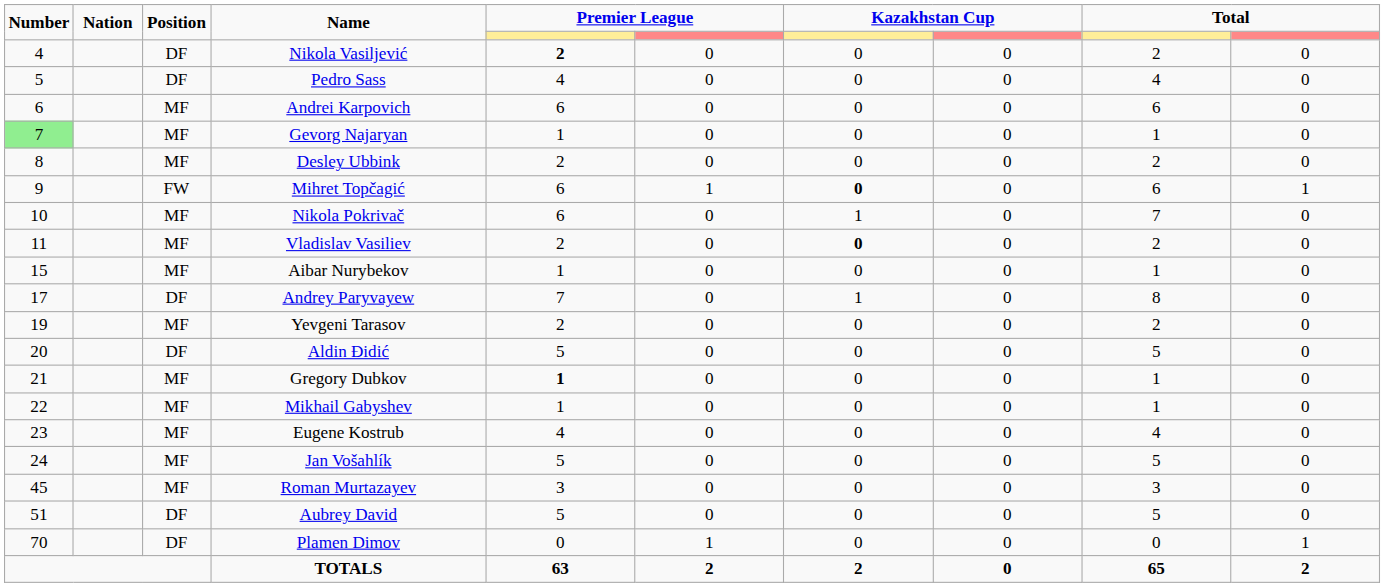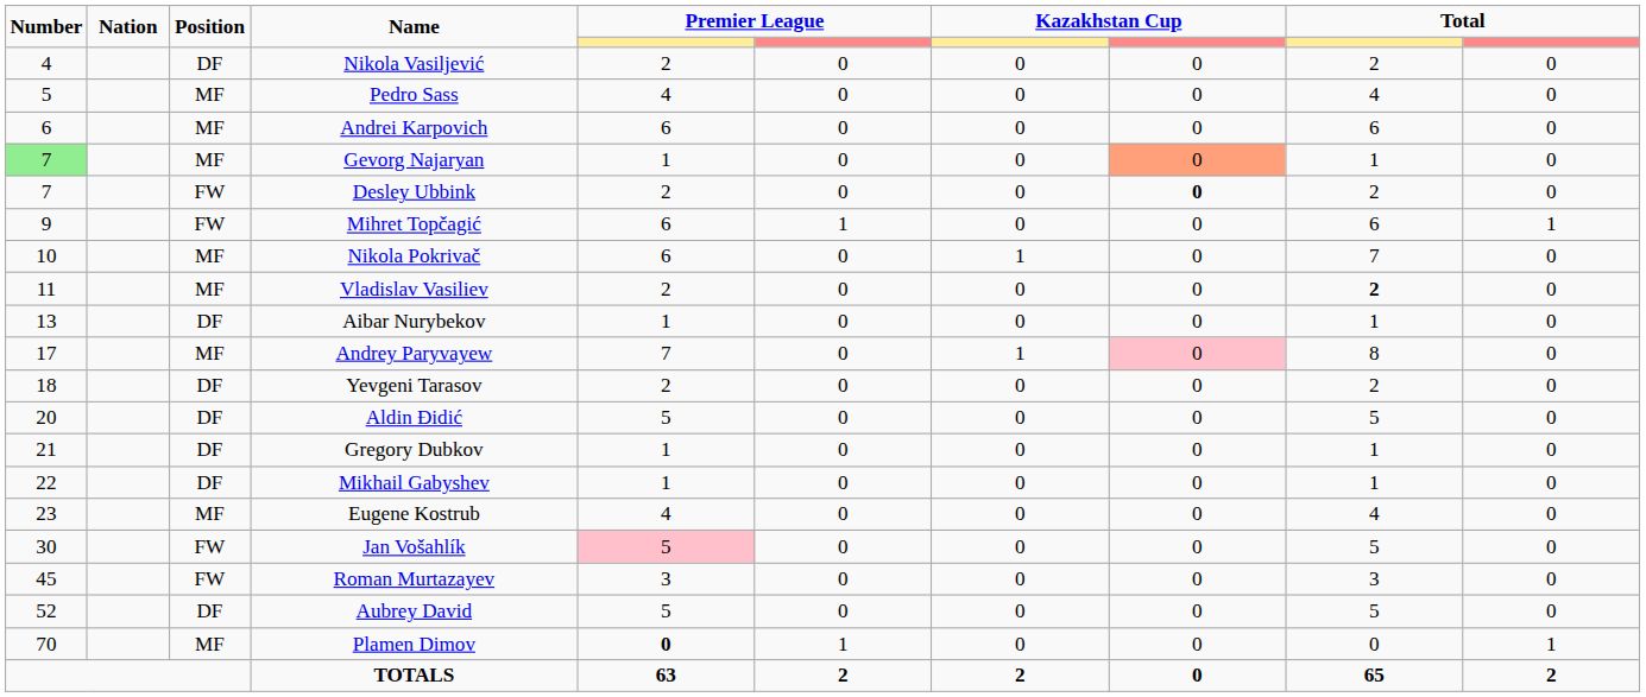 <table class="wikitable" style="text-align:center;">
 <tr>
 <td rowspan="2"  style="width:5%; text-align:center;"><strong>Number</strong></td>
 <td rowspan="2"  style="width:5%; text-align:center;"><strong>Nation</strong></td>
 <td rowspan="2"  style="width:5%; text-align:center;"><strong>Position</strong></td>
 <td rowspan="2"  style="width:20%; text-align:center;"><strong>Name</strong></td>
 <td colspan="2" style="text-align:center;"><strong><a href='#'>Premier League</a></strong></td>
 <td colspan="2" style="text-align:center;"><strong><a href='#'>Kazakhstan Cup</a></strong></td>
 <td colspan="2" style="text-align:center;"><strong>Total</strong></td>
 </tr>
 <tr>
 <th style="width:60px; background:#fe9;"></th>
 <th style="width:60px; background:#ff8888;"></th>
 <th style="width:60px; background:#fe9;"></th>
 <th style="width:60px; background:#ff8888;"></th>
 <th style="width:60px; background:#fe9;"></th>
 <th style="width:60px; background:#ff8888;"></th>
 </tr>
 <tr>
 <td>4</td>
 <td></td>
 <td>DF</td>
 <td><a href='#'>Nikola Vasiljević</a></td>
-<td><strong>2</strong></td>
+<td>2</td>
 <td>0</td>
 <td>0</td>
 <td>0</td>
 <td>2</td>
 <td>0</td>
 </tr>
 <tr>
 <td>5</td>
 <td></td>
-<td>DF</td>
+<td>MF</td>
 <td><a href='#'>Pedro Sass</a></td>
 <td>4</td>
 <td>0</td>
 <td>0</td>
 <td>0</td>
 <td>4</td>
 <td>0</td>
 </tr>
 <tr>
 <td>6</td>
 <td></td>
 <td>MF</td>
 <td><a href='#'>Andrei Karpovich</a></td>
 <td>6</td>
 <td>0</td>
 <td>0</td>
 <td>0</td>
 <td>6</td>
 <td>0</td>
 </tr>
 <tr>
 <td style="background: lightgreen;">7</td>
 <td></td>
 <td>MF</td>
 <td><a href='#'>Gevorg Najaryan</a></td>
 <td>1</td>
 <td>0</td>
 <td>0</td>
-<td>0</td>
+<td style="background: lightsalmon;">0</td>
 <td>1</td>
 <td>0</td>
 </tr>
 <tr>
-<td>8</td>
+<td>7</td>
 <td></td>
-<td>MF</td>
+<td>FW</td>
 <td><a href='#'>Desley Ubbink</a></td>
 <td>2</td>
 <td>0</td>
 <td>0</td>
-<td>0</td>
+<td><strong>0</strong></td>
 <td>2</td>
 <td>0</td>
 </tr>
 <tr>
 <td>9</td>
 <td></td>
 <td>FW</td>
 <td><a href='#'>Mihret Topčagić</a></td>
 <td>6</td>
 <td>1</td>
-<td><strong>0</strong></td>
+<td>0</td>
 <td>0</td>
 <td>6</td>
 <td>1</td>
 </tr>
 <tr>
 <td>10</td>
 <td></td>
 <td>MF</td>
 <td><a href='#'>Nikola Pokrivač</a></td>
 <td>6</td>
 <td>0</td>
 <td>1</td>
 <td>0</td>
 <td>7</td>
 <td>0</td>
 </tr>
 <tr>
 <td>11</td>
 <td></td>
 <td>MF</td>
 <td><a href='#'>Vladislav Vasiliev</a></td>
 <td>2</td>
 <td>0</td>
-<td><strong>0</strong></td>
 <td>0</td>
-<td>2</td>
+<td>0</td>
+<td><strong>2</strong></td>
 <td>0</td>
 </tr>
 <tr>
-<td>15</td>
+<td>13</td>
 <td></td>
-<td>MF</td>
+<td>DF</td>
 <td>Aibar Nurybekov</td>
 <td>1</td>
 <td>0</td>
 <td>0</td>
 <td>0</td>
 <td>1</td>
 <td>0</td>
 </tr>
 <tr>
 <td>17</td>
 <td></td>
-<td>DF</td>
+<td>MF</td>
 <td><a href='#'>Andrey Paryvayew</a></td>
 <td>7</td>
 <td>0</td>
 <td>1</td>
-<td>0</td>
+<td style="background: pink;">0</td>
 <td>8</td>
 <td>0</td>
 </tr>
 <tr>
-<td>19</td>
+<td>18</td>
 <td></td>
-<td>MF</td>
+<td>DF</td>
 <td>Yevgeni Tarasov</td>
 <td>2</td>
 <td>0</td>
 <td>0</td>
 <td>0</td>
 <td>2</td>
 <td>0</td>
 </tr>
 <tr>
 <td>20</td>
 <td></td>
 <td>DF</td>
 <td><a href='#'>Aldin Đidić</a></td>
 <td>5</td>
 <td>0</td>
 <td>0</td>
 <td>0</td>
 <td>5</td>
 <td>0</td>
 </tr>
 <tr>
 <td>21</td>
 <td></td>
-<td>MF</td>
+<td>DF</td>
 <td>Gregory Dubkov</td>
-<td><strong>1</strong></td>
+<td>1</td>
 <td>0</td>
 <td>0</td>
 <td>0</td>
 <td>1</td>
 <td>0</td>
 </tr>
 <tr>
 <td>22</td>
 <td></td>
-<td>MF</td>
+<td>DF</td>
 <td><a href='#'>Mikhail Gabyshev</a></td>
 <td>1</td>
 <td>0</td>
 <td>0</td>
 <td>0</td>
 <td>1</td>
 <td>0</td>
 </tr>
 <tr>
 <td>23</td>
 <td></td>
 <td>MF</td>
 <td>Eugene Kostrub</td>
 <td>4</td>
 <td>0</td>
 <td>0</td>
 <td>0</td>
 <td>4</td>
 <td>0</td>
 </tr>
 <tr>
-<td>24</td>
+<td>30</td>
 <td></td>
-<td>MF</td>
+<td>FW</td>
 <td><a href='#'>Jan Vošahlík</a></td>
-<td>5</td>
+<td style="background: pink;">5</td>
 <td>0</td>
 <td>0</td>
 <td>0</td>
 <td>5</td>
 <td>0</td>
 </tr>
 <tr>
 <td>45</td>
 <td></td>
-<td>MF</td>
+<td>FW</td>
 <td><a href='#'>Roman Murtazayev</a></td>
 <td>3</td>
 <td>0</td>
 <td>0</td>
 <td>0</td>
 <td>3</td>
 <td>0</td>
 </tr>
 <tr>
-<td>51</td>
+<td>52</td>
 <td></td>
 <td>DF</td>
 <td><a href='#'>Aubrey David</a></td>
 <td>5</td>
 <td>0</td>
 <td>0</td>
 <td>0</td>
 <td>5</td>
 <td>0</td>
 </tr>
 <tr>
 <td>70</td>
 <td></td>
-<td>DF</td>
+<td>MF</td>
 <td><a href='#'>Plamen Dimov</a></td>
-<td>0</td>
+<td><strong>0</strong></td>
 <td>1</td>
 <td>0</td>
 <td>0</td>
 <td>0</td>
 <td>1</td>
 </tr>
 <tr>
 <td colspan="3"></td>
 <td><strong>TOTALS</strong></td>
 <td><strong>63</strong></td>
 <td><strong>2</strong></td>
 <td><strong>2</strong></td>
 <td><strong>0</strong></td>
 <td><strong>65</strong></td>
 <td><strong>2</strong></td>
 </tr>
 </table>
